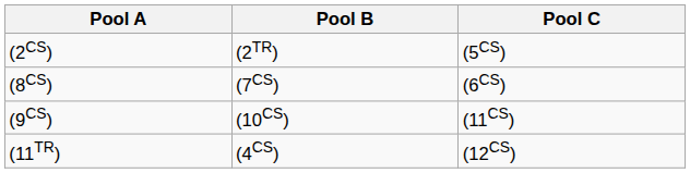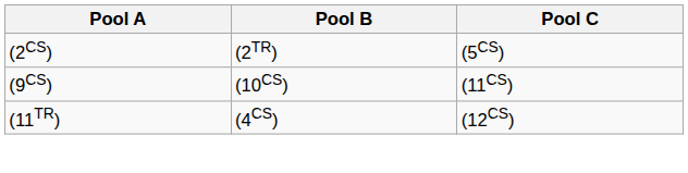 <table class="wikitable" width=600>
 <tr>
 <th width=33%>Pool A</th>
 <th width=33%>Pool B</th>
 <th width=33%>Pool C</th>
 </tr>
 <tr>
 <td> (2<sup>CS</sup>)</td>
 <td> (2<sup>TR</sup>)</td>
 <td> (5<sup>CS</sup>)</td>
 </tr>
 <tr>
-<td> (8<sup>CS</sup>)</td>
-<td> (7<sup>CS</sup>)</td>
-<td> (6<sup>CS</sup>)</td>
-</tr>
-<tr>
 <td> (9<sup>CS</sup>)</td>
 <td> (10<sup>CS</sup>)</td>
 <td> (11<sup>CS</sup>)</td>
 </tr>
 <tr>
 <td> (11<sup>TR</sup>)</td>
 <td> (4<sup>CS</sup>)</td>
 <td> (12<sup>CS</sup>)</td>
 </tr>
 </table>
